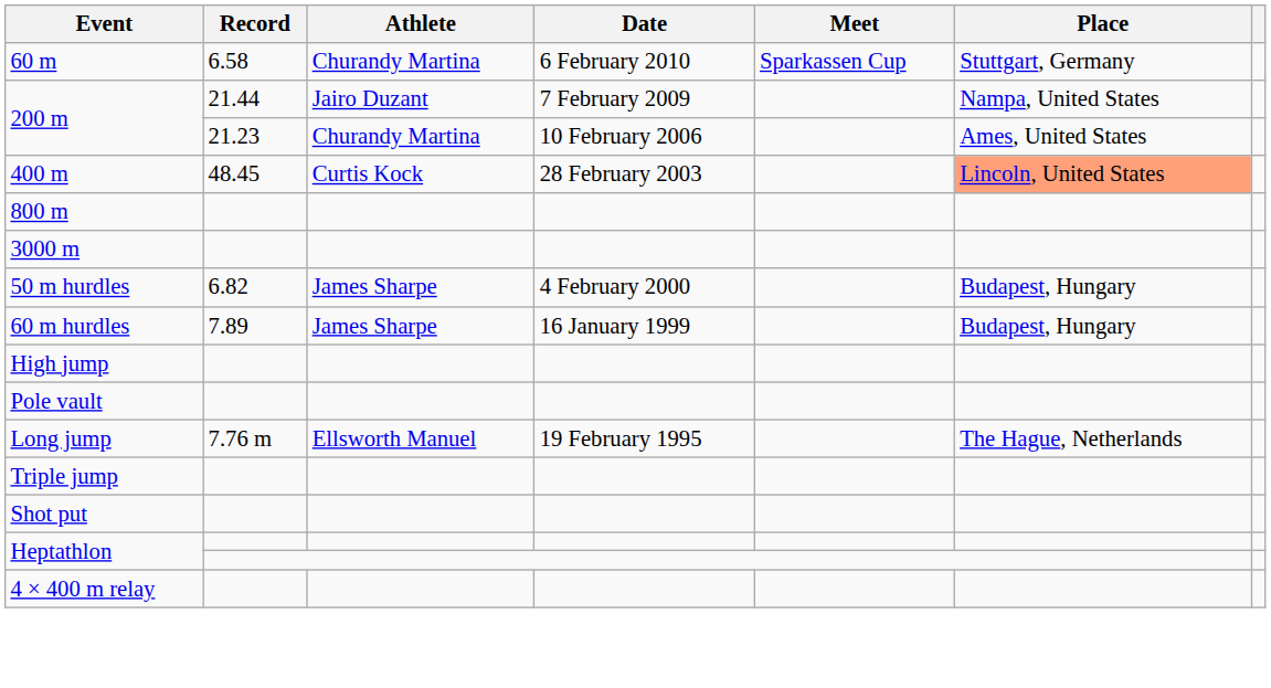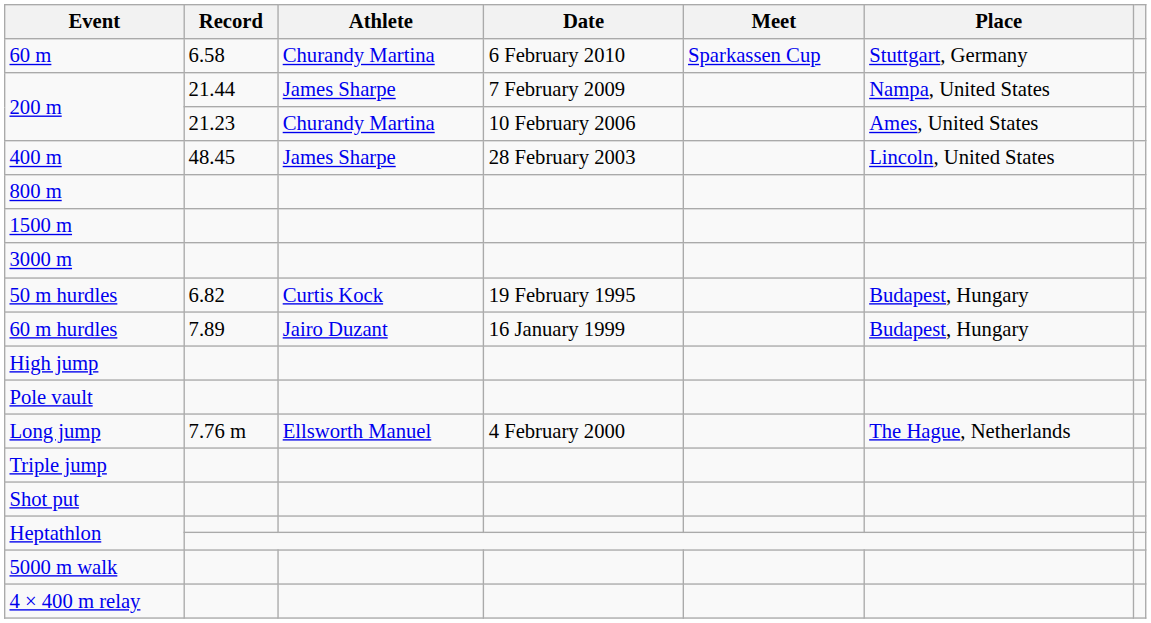 <table class="wikitable" style="font-size:95%; width: 95%;">
 <tr>
 <th>Event</th>
 <th>Record</th>
 <th>Athlete</th>
 <th>Date</th>
 <th>Meet</th>
 <th>Place</th>
 <th></th>
 </tr>
 <tr>
 <td><a href='#'>60 m</a></td>
 <td>6.58</td>
 <td><a href='#'>Churandy Martina</a></td>
 <td>6 February 2010</td>
 <td><a href='#'>Sparkassen Cup</a></td>
 <td><a href='#'>Stuttgart</a>, Germany</td>
 <td></td>
 </tr>
 <tr>
 <td rowspan=2><a href='#'>200 m</a></td>
 <td>21.44</td>
-<td><a href='#'>Jairo Duzant</a></td>
+<td><a href='#'>James Sharpe</a></td>
 <td>7 February 2009</td>
 <td></td>
 <td><a href='#'>Nampa</a>, United States</td>
 <td></td>
 </tr>
 <tr>
 <td>21.23 </td>
 <td><a href='#'>Churandy Martina</a></td>
 <td>10 February 2006</td>
 <td></td>
 <td><a href='#'>Ames</a>, United States</td>
 <td></td>
 </tr>
 <tr>
 <td><a href='#'>400 m</a></td>
 <td>48.45</td>
-<td><a href='#'>Curtis Kock</a></td>
+<td><a href='#'>James Sharpe</a></td>
 <td>28 February 2003</td>
 <td></td>
-<td style="background: lightsalmon;"><a href='#'>Lincoln</a>, United States</td>
+<td><a href='#'>Lincoln</a>, United States</td>
 <td></td>
 </tr>
 <tr>
 <td><a href='#'>800 m</a></td>
+<td></td>
+<td></td>
+<td></td>
+<td></td>
+<td></td>
+<td></td>
+</tr>
+<tr>
+<td><a href='#'>1500 m</a></td>
 <td></td>
 <td></td>
 <td></td>
 <td></td>
 <td></td>
 <td></td>
 </tr>
 <tr>
 <td><a href='#'>3000 m</a></td>
 <td></td>
 <td></td>
 <td></td>
 <td></td>
 <td></td>
 <td></td>
 </tr>
 <tr>
 <td><a href='#'>50 m hurdles</a></td>
 <td>6.82</td>
-<td><a href='#'>James Sharpe</a></td>
-<td>4 February 2000</td>
+<td><a href='#'>Curtis Kock</a></td>
+<td>19 February 1995</td>
 <td></td>
 <td><a href='#'>Budapest</a>, Hungary</td>
 <td></td>
 </tr>
 <tr>
 <td><a href='#'>60 m hurdles</a></td>
 <td>7.89</td>
-<td><a href='#'>James Sharpe</a></td>
+<td><a href='#'>Jairo Duzant</a></td>
 <td>16 January 1999</td>
 <td></td>
 <td><a href='#'>Budapest</a>, Hungary</td>
 <td></td>
 </tr>
 <tr>
 <td><a href='#'>High jump</a></td>
 <td></td>
 <td></td>
 <td></td>
 <td></td>
 <td></td>
 <td></td>
 </tr>
 <tr>
 <td><a href='#'>Pole vault</a></td>
 <td></td>
 <td></td>
 <td></td>
 <td></td>
 <td></td>
 <td></td>
 </tr>
 <tr>
 <td><a href='#'>Long jump</a></td>
 <td>7.76 m</td>
 <td><a href='#'>Ellsworth Manuel</a></td>
-<td>19 February 1995</td>
+<td>4 February 2000</td>
 <td></td>
 <td><a href='#'>The Hague</a>, Netherlands</td>
 <td></td>
 </tr>
 <tr>
 <td><a href='#'>Triple jump</a></td>
 <td></td>
 <td></td>
 <td></td>
 <td></td>
 <td></td>
 <td></td>
 </tr>
 <tr>
 <td><a href='#'>Shot put</a></td>
 <td></td>
 <td></td>
 <td></td>
 <td></td>
 <td></td>
 <td></td>
 </tr>
 <tr>
 <td rowspan=2><a href='#'>Heptathlon</a></td>
 <td></td>
 <td></td>
 <td></td>
 <td></td>
 <td></td>
 <td></td>
 </tr>
 <tr>
 <td colspan=5></td>
 <td></td>
 </tr>
 <tr>
+<td><a href='#'>5000 m walk</a></td>
+<td></td>
+<td></td>
+<td></td>
+<td></td>
+<td></td>
+<td></td>
+</tr>
+<tr>
 <td><a href='#'>4 × 400 m relay</a></td>
 <td></td>
 <td></td>
 <td></td>
 <td></td>
 <td></td>
 <td></td>
 </tr>
 </table>
